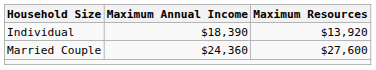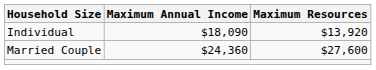 <table class="wikitable">
 <tr>
 <th>Household Size</th>
 <th>Maximum Annual Income</th>
 <th>Maximum Resources </th>
 </tr>
 <tr>
 <td>Individual</td>
-<td align="right">$18,390</td>
+<td align="right">$18,090</td>
 <td align="right">$13,920</td>
 </tr>
 <tr>
 <td>Married Couple</td>
 <td align="right">$24,360</td>
 <td align="right">$27,600</td>
 </tr>
 <tr>
 <td colspan="3"></td>
 </tr>
 </table>
